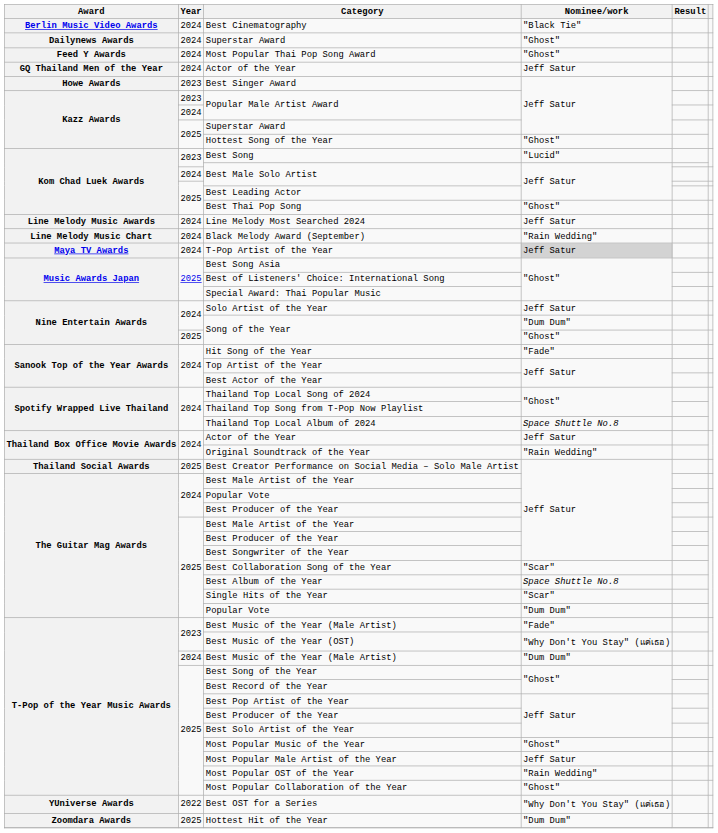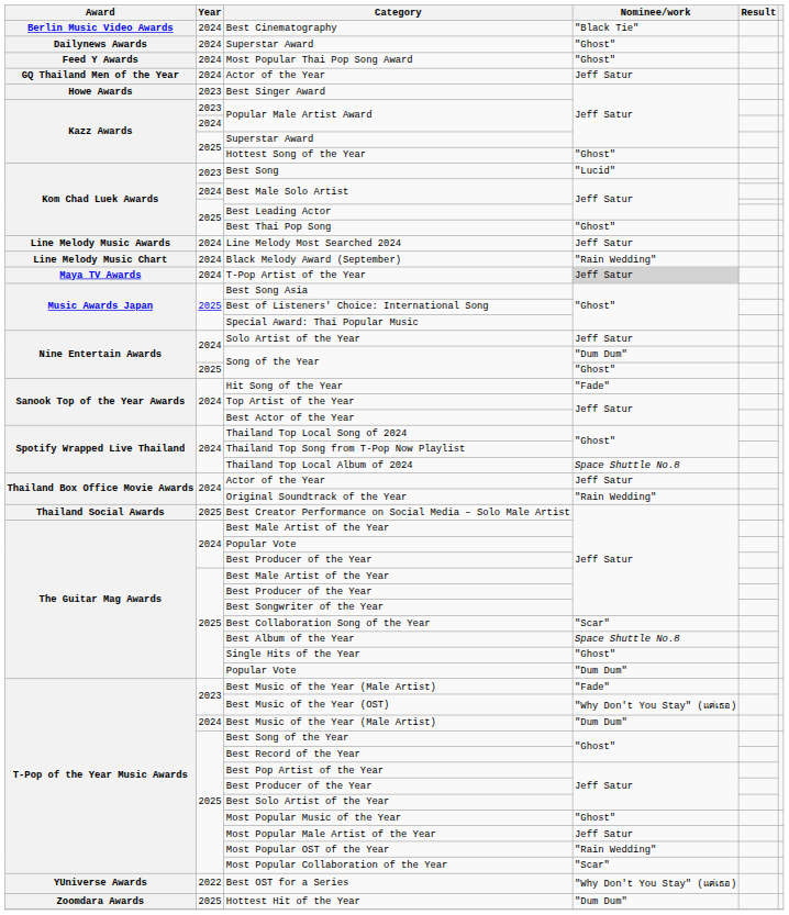 <table class="wikitable sortable plainrowheaders">
 <tr>
 <th scope="col">Award</th>
 <th scope="col">Year</th>
 <th scope="col">Category</th>
 <th scope="col">Nominee/work</th>
 <th scope="col">Result</th>
 <th scope="col" class="unsortable"></th>
 </tr>
 <tr>
 <th scope="row"><a href='#'>Berlin Music Video Awards</a></th>
 <td style="text-align:center;">2024</td>
 <td>Best Cinematography</td>
 <td>"Black Tie"</td>
 <td></td>
 <td style="text-align:center;"></td>
 </tr>
 <tr>
 <th scope="row">Dailynews Awards</th>
 <td style="text-align:center;">2024</td>
 <td>Superstar Award</td>
 <td>"Ghost"</td>
 <td></td>
 <td style="text-align:center;"></td>
 </tr>
 <tr>
 <th scope="row">Feed Y Awards</th>
 <td style="text-align:center;">2024</td>
 <td>Most Popular Thai Pop Song Award</td>
 <td>"Ghost"</td>
 <td></td>
 <td style="text-align:center;"></td>
 </tr>
 <tr>
 <th scope="row">GQ Thailand Men of the Year</th>
 <td style="text-align:center;">2024</td>
 <td>Actor of the Year</td>
 <td>Jeff Satur</td>
 <td></td>
 <td style="text-align:center;"></td>
 </tr>
 <tr>
 <th scope="row">Howe Awards</th>
 <td style="text-align:center;">2023</td>
 <td>Best Singer Award</td>
 <td rowspan=4>Jeff Satur</td>
 <td></td>
 <td style="text-align:center;"></td>
 </tr>
 <tr>
 <th scope="row" rowspan=4>Kazz Awards</th>
 <td style="text-align:center;">2023</td>
 <td rowspan=2>Popular Male Artist Award</td>
 <td></td>
 <td style="text-align:center;"></td>
 </tr>
 <tr>
 <td style="text-align:center;">2024</td>
 <td></td>
 <td style="text-align:center;"></td>
 </tr>
 <tr>
 <td style="text-align: center;" rowspan=2>2025</td>
 <td>Superstar Award</td>
 <td></td>
 <td style="text-align:center;" rowspan=2></td>
 </tr>
 <tr>
 <td>Hottest Song of the Year</td>
 <td>"Ghost"</td>
 <td></td>
 </tr>
 <tr>
 <th scope="row" rowspan=6>Kom Chad Luek Awards</th>
 <td rowspan=2 style="text-align:center;">2023</td>
 <td>Best Song</td>
 <td>"Lucid"</td>
 <td></td>
 <td rowspan=2 style="text-align:center;"></td>
 </tr>
 <tr>
 <td rowspan="3">Best Male Solo Artist</td>
 <td rowspan="4">Jeff Satur</td>
 <td></td>
 </tr>
 <tr>
 <td style="text-align:center;">2024</td>
 <td></td>
 <td style="text-align:center;"></td>
 </tr>
 <tr>
 <td rowspan=3 style="text-align:center;">2025</td>
 <td></td>
 <td style="text-align:center;"></td>
 </tr>
 <tr>
 <td>Best Leading Actor</td>
 <td></td>
 <td style="text-align:center;"></td>
 </tr>
 <tr>
 <td>Best Thai Pop Song</td>
 <td>"Ghost"</td>
 <td></td>
 <td style="text-align:center;"></td>
 </tr>
 <tr>
 <th scope="row">Line Melody Music Awards</th>
 <td style="text-align: center;">2024</td>
 <td>Line Melody Most Searched 2024</td>
 <td>Jeff Satur</td>
 <td></td>
 <td style="text-align: center;"></td>
 </tr>
 <tr>
 <th scope="row">Line Melody Music Chart</th>
 <td style="text-align:center;">2024</td>
 <td>Black Melody Award (September)</td>
 <td>"Rain Wedding"</td>
 <td></td>
 <td style="text-align:center;"></td>
 </tr>
 <tr>
 <th scope="row"><a href='#'>Maya TV Awards</a></th>
 <td style="text-align:center;">2024</td>
 <td>T-Pop Artist of the Year</td>
 <td style="background: lightgrey;">Jeff Satur</td>
 <td></td>
 <td style="text-align:center;"></td>
 </tr>
 <tr>
 <th scope="row" rowspan=3><a href='#'>Music Awards Japan</a></th>
 <td style="text-align:center;" rowspan="3"><a href='#'>2025</a></td>
 <td>Best Song Asia</td>
 <td rowspan="3">"Ghost"</td>
 <td></td>
 <td style="text-align:center;"></td>
 </tr>
 <tr>
 <td>Best of Listeners' Choice: International Song</td>
 <td></td>
 <td style="text-align:center;"></td>
 </tr>
 <tr>
 <td>Special Award: Thai Popular Music</td>
 <td></td>
 <td style="text-align:center;"></td>
 </tr>
 <tr>
 <th rowspan="3" scope="row">Nine Entertain Awards</th>
 <td rowspan="2" style="text-align:center;">2024</td>
 <td>Solo Artist of the Year</td>
 <td>Jeff Satur</td>
 <td></td>
 <td style="text-align:center;"></td>
 </tr>
 <tr>
 <td rowspan="2">Song of the Year</td>
 <td>"Dum Dum"</td>
 <td></td>
 <td style="text-align:center;"></td>
 </tr>
 <tr>
 <td style="text-align: center;">2025</td>
 <td>"Ghost"</td>
 <td></td>
 <td style="text-align: center;"></td>
 </tr>
 <tr>
 <th rowspan="3" scope="row">Sanook Top of the Year Awards</th>
 <td rowspan="3" style="text-align:center;">2024</td>
 <td>Hit Song of the Year</td>
 <td>"Fade"</td>
 <td></td>
 <td style="text-align:center;"></td>
 </tr>
 <tr>
 <td>Top Artist of the Year</td>
 <td rowspan="2">Jeff Satur</td>
 <td></td>
 <td style="text-align:center;"></td>
 </tr>
 <tr>
 <td>Best Actor of the Year</td>
 <td></td>
 <td style="text-align:center;"></td>
 </tr>
 <tr>
 <th scope="row" rowspan=3>Spotify Wrapped Live Thailand</th>
 <td style="text-align:center;" rowspan="3">2024</td>
 <td>Thailand Top Local Song of 2024</td>
 <td rowspan="2">"Ghost"</td>
 <td></td>
 <td style="text-align:center;" rowspan="3"></td>
 </tr>
 <tr>
 <td>Thailand Top Song from T-Pop Now Playlist</td>
 <td></td>
 </tr>
 <tr>
 <td>Thailand Top Local Album of 2024</td>
 <td><em>Space Shuttle No.8</em></td>
 <td></td>
 </tr>
 <tr>
 <th scope="row"  rowspan=2>Thailand Box Office Movie Awards</th>
 <td style="text-align:center;" rowspan="2">2024</td>
 <td>Actor of the Year</td>
 <td>Jeff Satur</td>
 <td></td>
 <td style="text-align:center;" rowspan=2></td>
 </tr>
 <tr>
 <td>Original Soundtrack of the Year</td>
 <td>"Rain Wedding"</td>
 <td></td>
 </tr>
 <tr>
 <th scope="row">Thailand Social Awards</th>
 <td style="text-align:center;">2025</td>
 <td>Best Creator Performance on Social Media – Solo Male Artist</td>
 <td rowspan=7>Jeff Satur</td>
 <td></td>
 <td style="text-align: center;"></td>
 </tr>
 <tr>
 <th rowspan="10" scope="row">The Guitar Mag Awards</th>
 <td rowspan="3" style="text-align:center;">2024</td>
 <td>Best Male Artist of the Year</td>
 <td></td>
 <td style="text-align:center;"></td>
 </tr>
 <tr>
 <td>Popular Vote</td>
 <td></td>
 <td style="text-align:center;" rowspan=2></td>
 </tr>
 <tr>
 <td>Best Producer of the Year </td>
 <td></td>
 </tr>
 <tr>
 <td rowspan="7" style="text-align:center;">2025</td>
 <td>Best Male Artist of the Year</td>
 <td></td>
 <td rowspan="7" style="text-align:center;"></td>
 </tr>
 <tr>
 <td>Best Producer of the Year </td>
 <td></td>
 </tr>
 <tr>
 <td>Best Songwriter of the Year </td>
 <td></td>
 </tr>
 <tr>
 <td>Best Collaboration Song of the Year</td>
 <td>"Scar"</td>
 <td></td>
 </tr>
 <tr>
 <td>Best Album of the Year</td>
 <td><em>Space Shuttle No.8</em></td>
 <td></td>
 </tr>
 <tr>
 <td>Single Hits of the Year</td>
-<td>"Scar"</td>
+<td>"Ghost"</td>
 <td></td>
 </tr>
 <tr>
 <td>Popular Vote</td>
 <td>"Dum Dum"</td>
 <td></td>
 </tr>
 <tr>
 <th scope="row" rowspan=12>T-Pop of the Year Music Awards</th>
 <td style="text-align:center;" rowspan=2>2023</td>
 <td>Best Music of the Year (Male Artist)</td>
 <td>"Fade"</td>
 <td></td>
 <td style="text-align:center;" rowspan=2></td>
 </tr>
 <tr>
 <td>Best Music of the Year (OST)</td>
 <td>"Why Don't You Stay" (แค่เธอ)</td>
 <td></td>
 </tr>
 <tr>
 <td style="text-align:center;">2024</td>
 <td>Best Music of the Year (Male Artist)</td>
 <td>"Dum Dum"</td>
 <td></td>
 <td style="text-align:center;"></td>
 </tr>
 <tr>
 <td style="text-align:center;" rowspan=9>2025</td>
 <td>Best Song of the Year</td>
 <td rowspan=2>"Ghost"</td>
 <td></td>
 <td style="text-align:center;" rowspan="5"></td>
 </tr>
 <tr>
 <td>Best Record of the Year</td>
 <td></td>
 </tr>
 <tr>
 <td>Best Pop Artist of the Year</td>
 <td rowspan=3>Jeff Satur</td>
 <td></td>
 </tr>
 <tr>
 <td>Best Producer of the Year </td>
 <td></td>
 </tr>
 <tr>
 <td>Best Solo Artist of the Year</td>
 <td></td>
 </tr>
 <tr>
 <td>Most Popular Music of the Year</td>
 <td>"Ghost"</td>
 <td></td>
 <td style="text-align:center;"></td>
 </tr>
 <tr>
 <td>Most Popular Male Artist of the Year</td>
 <td>Jeff Satur</td>
 <td></td>
 <td style="text-align:center;"></td>
 </tr>
 <tr>
 <td>Most Popular OST of the Year</td>
 <td>"Rain Wedding"</td>
 <td></td>
 <td style="text-align:center;"></td>
 </tr>
 <tr>
 <td>Most Popular Collaboration of the Year</td>
-<td>"Ghost"</td>
+<td>"Scar"</td>
 <td></td>
 <td style="text-align:center;"></td>
 </tr>
 <tr>
 <th scope="row">YUniverse Awards</th>
 <td style="text-align:center;">2022</td>
 <td>Best OST for a Series</td>
 <td>"Why Don't You Stay" (แค่เธอ)</td>
 <td></td>
 <td style="text-align:center;"></td>
 </tr>
 <tr>
 <th scope="row">Zoomdara Awards</th>
 <td style="text-align:center;">2025</td>
 <td>Hottest Hit of the Year</td>
 <td>"Dum Dum"</td>
 <td></td>
 <td style="text-align:center;"></td>
 </tr>
 <tr>
 </tr>
 </table>
